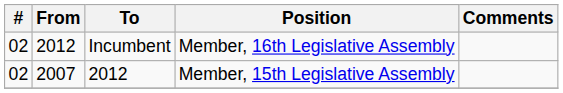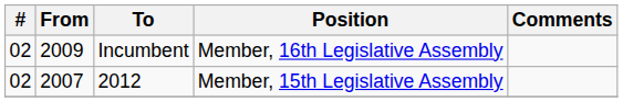 <table class="wikitable sortable">
 <tr>
 <th>#</th>
 <th>From</th>
 <th>To</th>
 <th>Position</th>
 <th>Comments</th>
 </tr>
 <tr>
 <td>02</td>
-<td>2012</td>
+<td>2009</td>
 <td>Incumbent</td>
 <td>Member, <a href='#'>16th Legislative Assembly</a></td>
 <td></td>
 </tr>
 <tr>
 <td>02</td>
 <td>2007</td>
 <td>2012</td>
 <td>Member, <a href='#'>15th Legislative Assembly</a></td>
 <td></td>
 </tr>
 <tr>
 </tr>
 </table>
